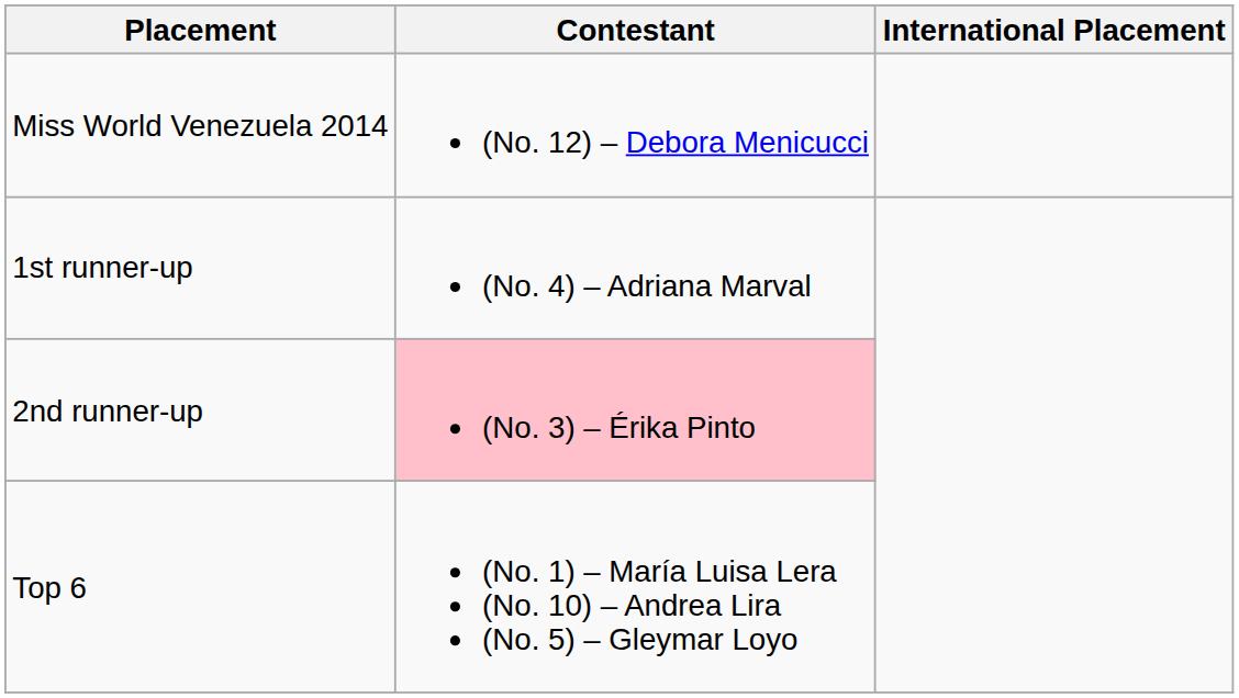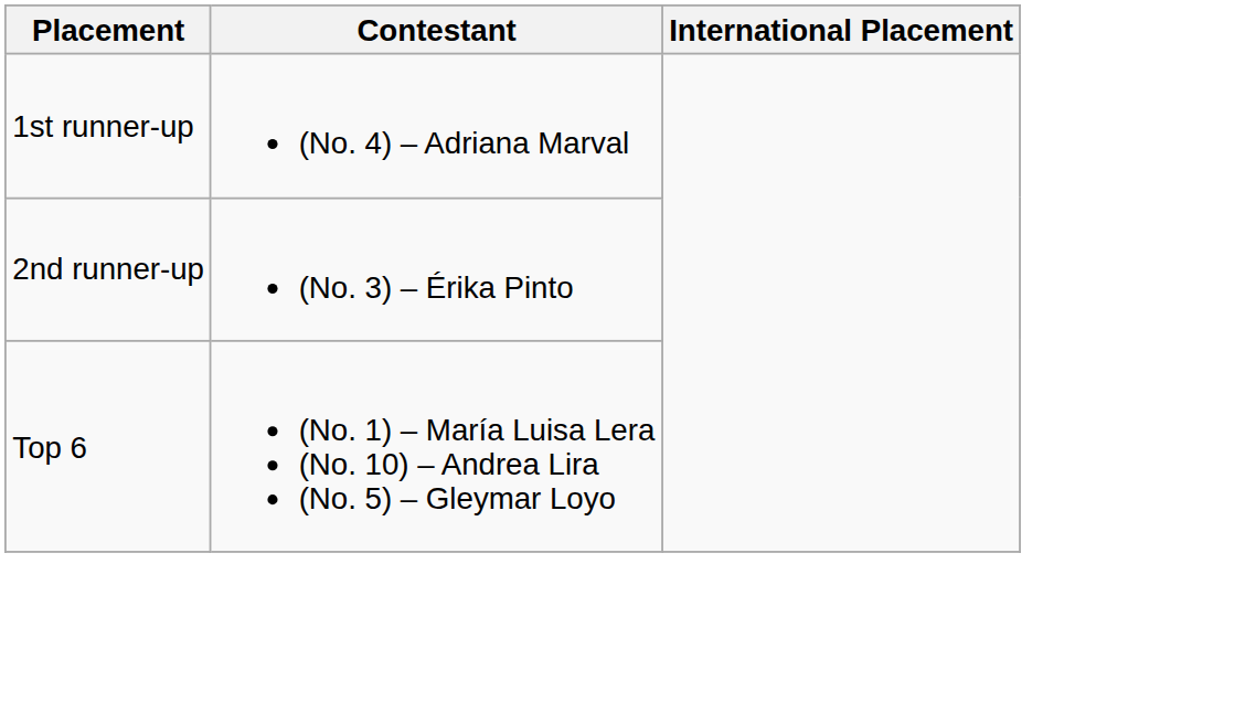 <table class="wikitable sortable" style="font-size: 95%;">
 <tr>
 <th>Placement</th>
 <th>Contestant</th>
 <th>International Placement</th>
-</tr>
-<tr>
-<td>Miss World Venezuela 2014</td>
-<td><br><ul><li> (No. 12) – <a href='#'>Debora Menicucci</a></li></ul></td>
-<td></td>
 </tr>
 <tr>
 <td>1st runner-up</td>
 <td><br><ul><li> (No. 4) – Adriana Marval</li></ul></td>
 <td rowspan="3"></td>
 </tr>
 <tr>
 <td>2nd runner-up</td>
-<td style="background: pink;"><br><ul><li> (No. 3) – Érika Pinto</li></ul></td>
+<td><br><ul><li> (No. 3) – Érika Pinto</li></ul></td>
 </tr>
 <tr>
 <td>Top 6</td>
 <td><br><ul><li> (No. 1) – María Luisa Lera</li><li> (No. 10) – Andrea Lira</li><li> (No. 5) – Gleymar Loyo</li></ul></td>
 </tr>
 </table>
